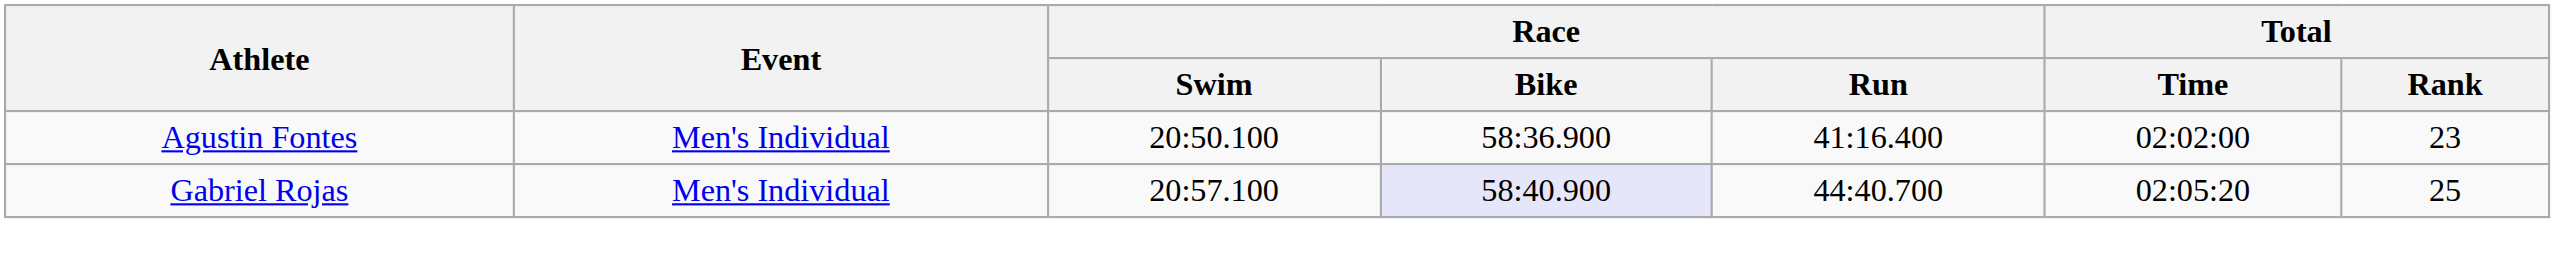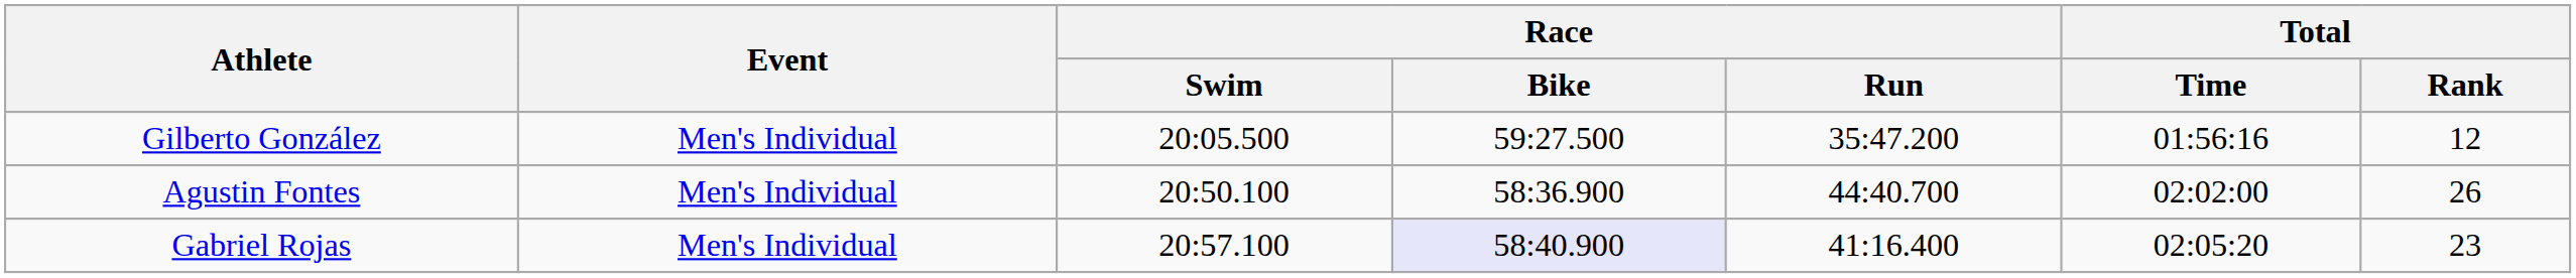 <table class="wikitable" style="font-size:95%; text-align:center;" width="95%">
 <tr>
 <th rowspan="2">Athlete</th>
 <th rowspan="2">Event</th>
 <th colspan="3">Race</th>
 <th colspan="2">Total</th>
 </tr>
 <tr>
 <th>Swim</th>
 <th>Bike</th>
 <th>Run</th>
 <th>Time</th>
 <th>Rank</th>
 </tr>
 <tr>
+<td width=20%><a href='#'>Gilberto González</a></td>
+<td><a href='#'>Men's Individual</a></td>
+<td>20:05.500</td>
+<td>59:27.500</td>
+<td>35:47.200</td>
+<td>01:56:16</td>
+<td>12</td>
+</tr>
+<tr>
 <td width=20%><a href='#'>Agustin Fontes</a></td>
 <td><a href='#'>Men's Individual</a></td>
 <td>20:50.100</td>
 <td>58:36.900</td>
-<td>41:16.400</td>
+<td>44:40.700</td>
 <td>02:02:00</td>
-<td>23</td>
+<td>26</td>
 </tr>
 <tr>
 <td width=20%><a href='#'>Gabriel Rojas</a></td>
 <td><a href='#'>Men's Individual</a></td>
 <td>20:57.100</td>
 <td style="background: lavender;">58:40.900</td>
-<td>44:40.700</td>
+<td>41:16.400</td>
 <td>02:05:20</td>
-<td>25</td>
+<td>23</td>
 </tr>
 </table>
